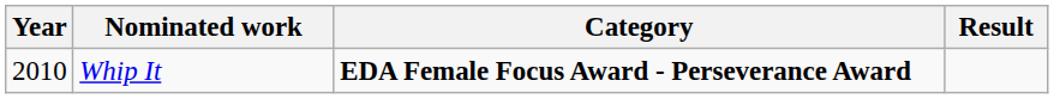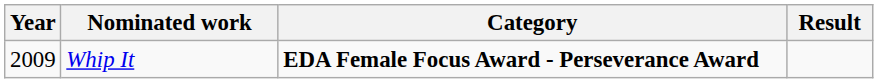 <table class=wikitable>
 <tr>
 <th width=4%>Year</th>
 <th width=25.5%>Nominated work</th>
 <th width=60.5%>Category</th>
 <th width=10%>Result</th>
 </tr>
 <tr>
-<td>2010</td>
+<td>2009</td>
 <td><em><a href='#'>Whip It</a></em></td>
 <td><strong>EDA Female Focus Award - Perseverance Award</strong></td>
 <td></td>
 </tr>
 </table>
